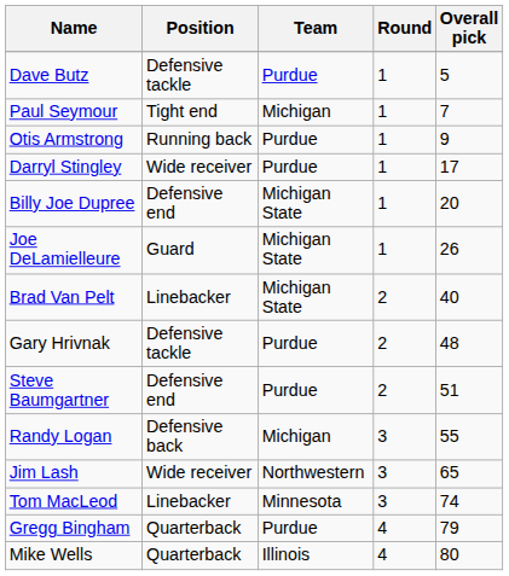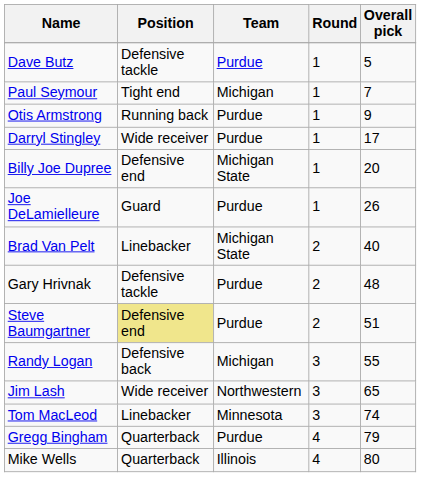 <table class="sortable wikitable">
 <tr>
 <th width="120">Name</th>
 <th width="100">Position</th>
 <th width="100">Team</th>
 <th width="25">Round</th>
 <th width="25">Overall pick</th>
 </tr>
 <tr align="left" bgcolor="">
 </tr>
 <tr>
 <td><a href='#'>Dave Butz</a></td>
 <td>Defensive tackle</td>
 <td><a href='#'>Purdue</a></td>
 <td>1</td>
 <td>5</td>
 </tr>
 <tr>
 <td><a href='#'>Paul Seymour</a></td>
 <td>Tight end</td>
 <td>Michigan</td>
 <td>1</td>
 <td>7</td>
 </tr>
 <tr>
 <td><a href='#'>Otis Armstrong</a></td>
 <td>Running back</td>
 <td>Purdue</td>
 <td>1</td>
 <td>9</td>
 </tr>
 <tr>
 <td><a href='#'>Darryl Stingley</a></td>
 <td>Wide receiver</td>
 <td>Purdue</td>
 <td>1</td>
 <td>17</td>
 </tr>
 <tr>
 <td><a href='#'>Billy Joe Dupree</a></td>
 <td>Defensive end</td>
 <td>Michigan State</td>
 <td>1</td>
 <td>20</td>
 </tr>
 <tr>
 <td><a href='#'>Joe DeLamielleure</a></td>
 <td>Guard</td>
-<td>Michigan State</td>
+<td>Purdue</td>
 <td>1</td>
 <td>26</td>
 </tr>
 <tr>
 <td><a href='#'>Brad Van Pelt</a></td>
 <td>Linebacker</td>
 <td>Michigan State</td>
 <td>2</td>
 <td>40</td>
 </tr>
 <tr>
 <td>Gary Hrivnak</td>
 <td>Defensive tackle</td>
 <td>Purdue</td>
 <td>2</td>
 <td>48</td>
 </tr>
 <tr>
 <td><a href='#'>Steve Baumgartner</a></td>
-<td>Defensive end</td>
+<td style="background: khaki;">Defensive end</td>
 <td>Purdue</td>
 <td>2</td>
 <td>51</td>
 </tr>
 <tr>
 <td><a href='#'>Randy Logan</a></td>
 <td>Defensive back</td>
 <td>Michigan</td>
 <td>3</td>
 <td>55</td>
 </tr>
 <tr>
 <td><a href='#'>Jim Lash</a></td>
 <td>Wide receiver</td>
 <td>Northwestern</td>
 <td>3</td>
 <td>65</td>
 </tr>
 <tr>
 <td><a href='#'>Tom MacLeod</a></td>
 <td>Linebacker</td>
 <td>Minnesota</td>
 <td>3</td>
 <td>74</td>
 </tr>
 <tr>
 <td><a href='#'>Gregg Bingham</a></td>
 <td>Quarterback</td>
 <td>Purdue</td>
 <td>4</td>
 <td>79</td>
 </tr>
 <tr>
 <td>Mike Wells</td>
 <td>Quarterback</td>
 <td>Illinois</td>
 <td>4</td>
 <td>80</td>
 </tr>
 </table>
